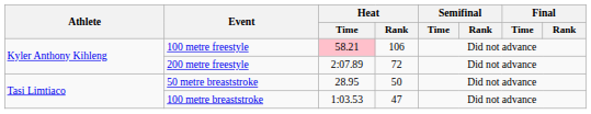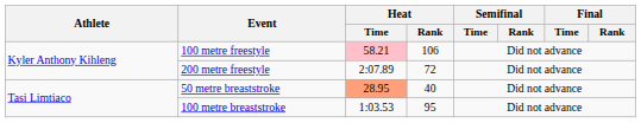 <table class="wikitable" style="text-align:center; font-size:90%; width:50%;">
 <tr>
 <th rowspan="2">Athlete</th>
 <th rowspan="2">Event</th>
 <th colspan="2">Heat</th>
 <th colspan="2">Semifinal</th>
 <th colspan="2">Final</th>
 </tr>
 <tr style="font-size:95%">
 <th>Time</th>
 <th>Rank</th>
 <th>Time</th>
 <th>Rank</th>
 <th>Time</th>
 <th>Rank</th>
 </tr>
 <tr>
 <td align=left rowspan=2><a href='#'>Kyler Anthony Kihleng</a></td>
 <td align=left><a href='#'>100 metre freestyle</a></td>
 <td style="background: pink;">58.21</td>
 <td>106</td>
 <td colspan=4>Did not advance</td>
 </tr>
 <tr>
 <td align=left><a href='#'>200 metre freestyle</a></td>
 <td>2:07.89</td>
 <td>72</td>
 <td colspan=4>Did not advance</td>
 </tr>
 <tr>
 <td align=left rowspan=2><a href='#'>Tasi Limtiaco</a></td>
 <td align=left><a href='#'>50 metre breaststroke</a></td>
-<td>28.95</td>
-<td>50</td>
+<td style="background: lightsalmon;">28.95</td>
+<td>40</td>
 <td colspan=4>Did not advance</td>
 </tr>
 <tr>
 <td align=left><a href='#'>100 metre breaststroke</a></td>
 <td>1:03.53</td>
-<td>47</td>
+<td>95</td>
 <td colspan=4>Did not advance</td>
 </tr>
 </table>
